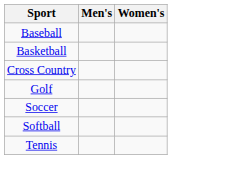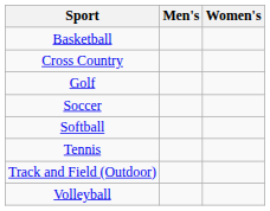 <table class="wikitable" style="text-align:center">
 <tr>
 <th>Sport</th>
 <th>Men's</th>
 <th>Women's</th>
-</tr>
-<tr>
-<td> <a href='#'>Baseball</a></td>
-<td></td>
-<td></td>
 </tr>
 <tr>
 <td> <a href='#'>Basketball</a></td>
 <td></td>
 <td></td>
 </tr>
 <tr>
 <td> <a href='#'>Cross Country</a></td>
 <td></td>
 <td></td>
 </tr>
 <tr>
 <td> <a href='#'>Golf</a></td>
 <td></td>
 <td></td>
 </tr>
 <tr>
 <td> <a href='#'>Soccer</a></td>
 <td></td>
 <td></td>
 </tr>
 <tr>
 <td> <a href='#'>Softball</a></td>
 <td></td>
 <td></td>
 </tr>
 <tr>
 <td> <a href='#'>Tennis</a></td>
 <td></td>
 <td></td>
 </tr>
+<tr>
+<td> <a href='#'>Track and Field (Outdoor)</a></td>
+<td></td>
+<td></td>
+</tr>
+<tr>
+<td> <a href='#'>Volleyball</a></td>
+<td></td>
+<td></td>
+</tr>
 </table>
